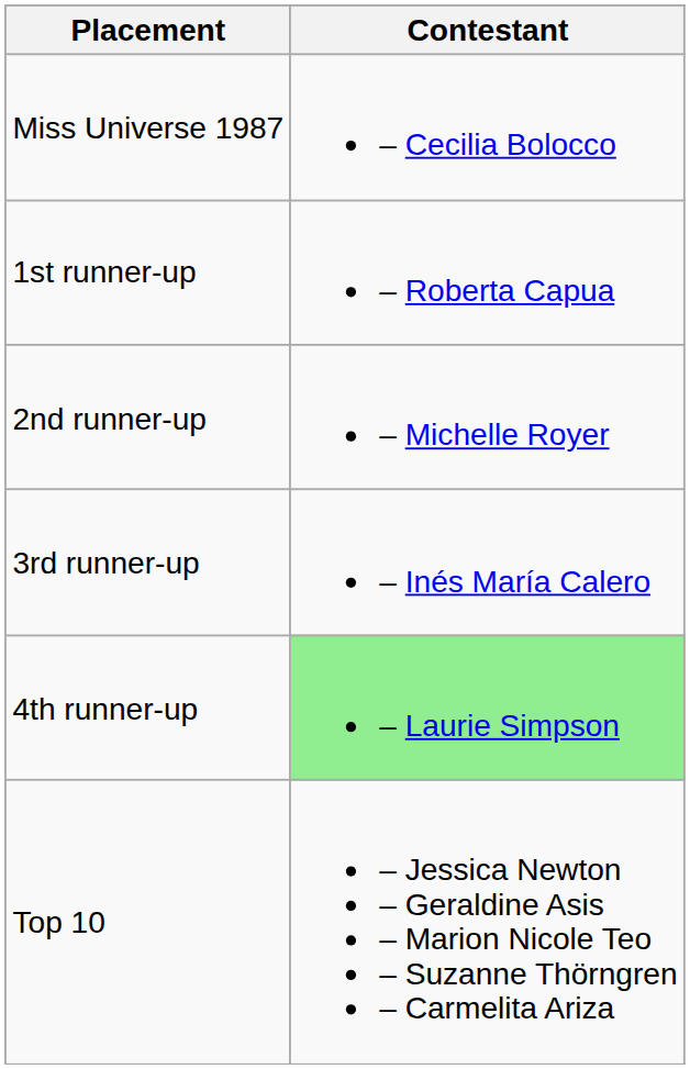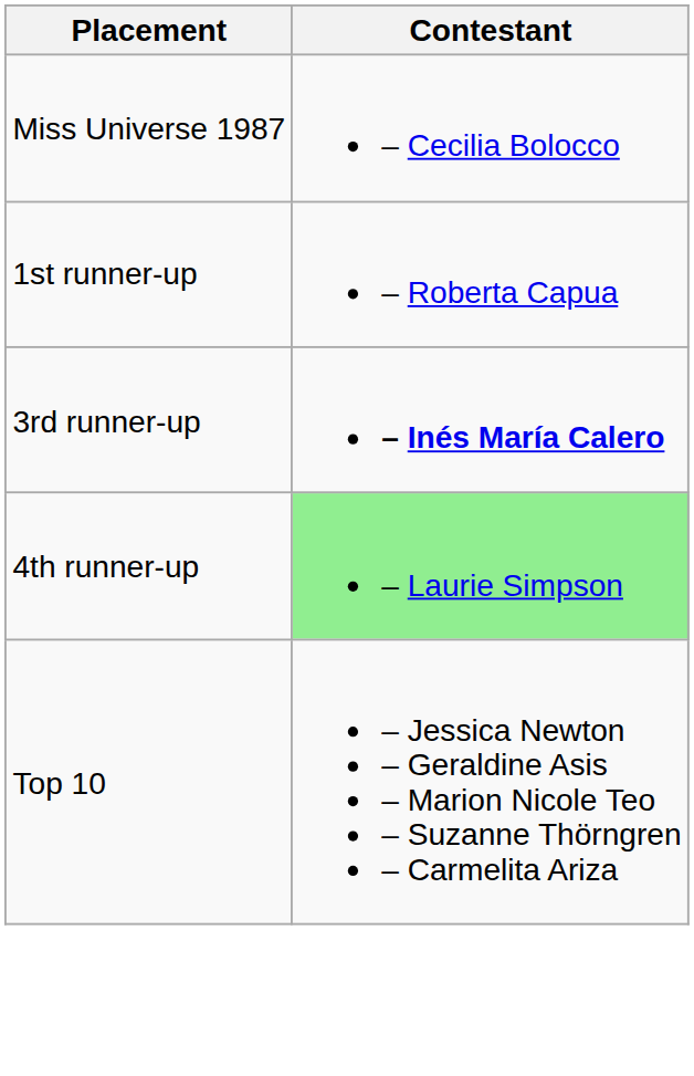 <table class="wikitable sortable" style="font-size:95%;">
 <tr>
 <th>Placement</th>
 <th>Contestant</th>
 </tr>
 <tr>
 <td>Miss Universe 1987</td>
 <td><br><ul><li> – <a href='#'>Cecilia Bolocco</a></li></ul></td>
 </tr>
 <tr>
 <td>1st runner-up</td>
 <td><br><ul><li> – <a href='#'>Roberta Capua</a></li></ul></td>
 </tr>
 <tr>
-<td>2nd runner-up</td>
-<td><br><ul><li> – <a href='#'>Michelle Royer</a></li></ul></td>
-</tr>
-<tr>
 <td>3rd runner-up</td>
-<td><br><ul><li> – <a href='#'>Inés María Calero</a></li></ul></td>
+<td><strong><br><ul><li> – <a href='#'>Inés María Calero</a></li></ul></strong></td>
 </tr>
 <tr>
 <td>4th runner-up</td>
 <td style="background: lightgreen;"><br><ul><li> – <a href='#'>Laurie Simpson</a></li></ul></td>
 </tr>
 <tr>
 <td>Top 10</td>
 <td><br><ul><li> – Jessica Newton</li><li> – Geraldine Asis</li><li> – Marion Nicole Teo</li><li> – Suzanne Thörngren</li><li> – Carmelita Ariza</li></ul></td>
 </tr>
 </table>
